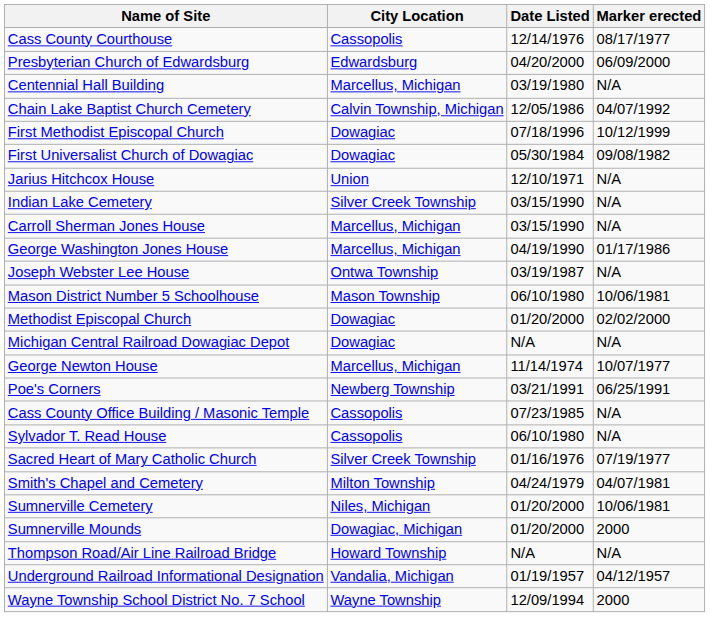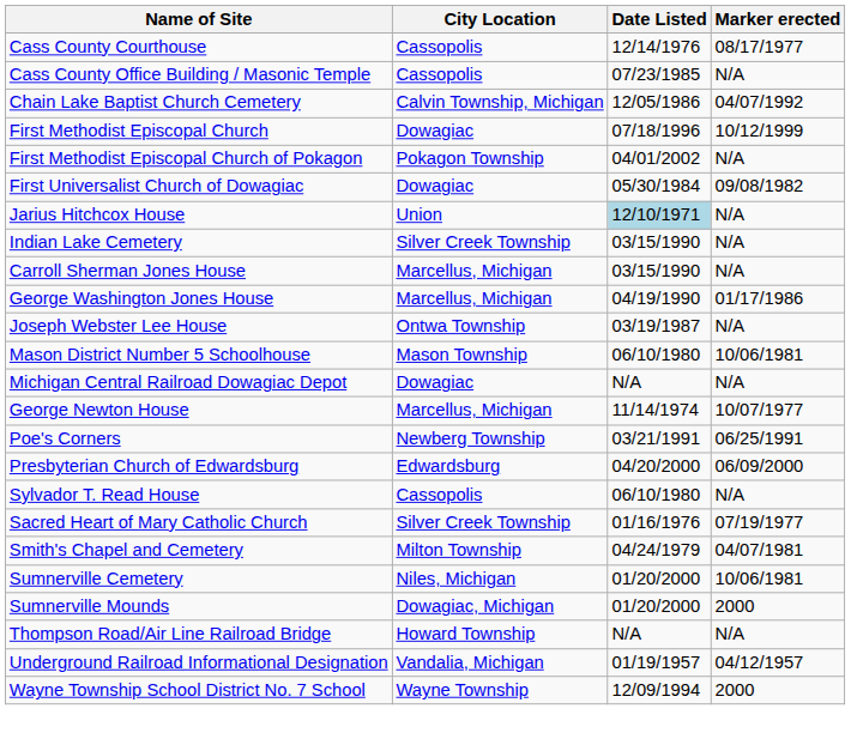 <table class="wikitable plainrowheaders">
 <tr>
 <th scope="col">Name of Site</th>
 <th scope="col">City Location</th>
 <th scope="col">Date Listed</th>
 <th scope="col">Marker erected</th>
 </tr>
 <tr>
 <td scope="row"><a href='#'>Cass County Courthouse</a></td>
 <td><a href='#'>Cassopolis</a></td>
 <td>12/14/1976</td>
 <td>08/17/1977</td>
 </tr>
 <tr>
-<td scope="row"><a href='#'>Presbyterian Church of Edwardsburg</a></td>
-<td><a href='#'>Edwardsburg</a></td>
-<td>04/20/2000</td>
-<td>06/09/2000</td>
-</tr>
-<tr>
-<td scope="row"><a href='#'>Centennial Hall Building</a></td>
-<td><a href='#'>Marcellus, Michigan</a></td>
-<td>03/19/1980</td>
+<td scope="row"><a href='#'>Cass County Office Building / Masonic Temple</a></td>
+<td><a href='#'>Cassopolis</a></td>
+<td>07/23/1985</td>
 <td>N/A</td>
 </tr>
 <tr>
 <td scope="row"><a href='#'>Chain Lake Baptist Church Cemetery</a></td>
 <td><a href='#'>Calvin Township, Michigan</a></td>
 <td>12/05/1986</td>
 <td>04/07/1992</td>
 </tr>
 <tr>
 <td scope="row"><a href='#'>First Methodist Episcopal Church</a></td>
 <td><a href='#'>Dowagiac</a></td>
 <td>07/18/1996</td>
 <td>10/12/1999</td>
 </tr>
 <tr>
+<td scope="row"><a href='#'>First Methodist Episcopal Church of Pokagon</a></td>
+<td><a href='#'>Pokagon Township</a></td>
+<td>04/01/2002</td>
+<td>N/A</td>
+</tr>
+<tr>
 <td scope="row"><a href='#'>First Universalist Church of Dowagiac</a></td>
 <td><a href='#'>Dowagiac</a></td>
 <td>05/30/1984</td>
 <td>09/08/1982</td>
 </tr>
 <tr>
 <td scope="row"><a href='#'>Jarius Hitchcox House</a></td>
 <td><a href='#'>Union</a></td>
-<td>12/10/1971</td>
+<td style="background: lightblue;">12/10/1971</td>
 <td>N/A</td>
 </tr>
 <tr>
 <td scope="row"><a href='#'>Indian Lake Cemetery</a></td>
 <td><a href='#'>Silver Creek Township</a></td>
 <td>03/15/1990</td>
 <td>N/A</td>
 </tr>
 <tr>
 <td scope="row"><a href='#'>Carroll Sherman Jones House</a></td>
 <td><a href='#'>Marcellus, Michigan</a></td>
 <td>03/15/1990</td>
 <td>N/A</td>
 </tr>
 <tr>
 <td scope="row"><a href='#'>George Washington Jones House</a></td>
 <td><a href='#'>Marcellus, Michigan</a></td>
 <td>04/19/1990</td>
 <td>01/17/1986</td>
 </tr>
 <tr>
 <td scope="row"><a href='#'>Joseph Webster Lee House</a></td>
 <td><a href='#'>Ontwa Township</a></td>
 <td>03/19/1987</td>
 <td>N/A</td>
 </tr>
 <tr>
 <td scope="row"><a href='#'>Mason District Number 5 Schoolhouse</a></td>
 <td><a href='#'>Mason Township</a></td>
 <td>06/10/1980</td>
 <td>10/06/1981</td>
 </tr>
 <tr>
-<td scope="row"><a href='#'>Methodist Episcopal Church</a></td>
-<td><a href='#'>Dowagiac</a></td>
-<td>01/20/2000</td>
-<td>02/02/2000</td>
-</tr>
-<tr>
 <td scope="row"><a href='#'>Michigan Central Railroad Dowagiac Depot</a></td>
 <td><a href='#'>Dowagiac</a></td>
 <td>N/A</td>
 <td>N/A</td>
 </tr>
 <tr>
 <td scope="row"><a href='#'>George Newton House</a></td>
 <td><a href='#'>Marcellus, Michigan</a></td>
 <td>11/14/1974</td>
 <td>10/07/1977</td>
 </tr>
 <tr>
 <td scope="row"><a href='#'>Poe's Corners</a></td>
 <td><a href='#'>Newberg Township</a></td>
 <td>03/21/1991</td>
 <td>06/25/1991</td>
 </tr>
 <tr>
-<td scope="row"><a href='#'>Cass County Office Building / Masonic Temple</a></td>
-<td><a href='#'>Cassopolis</a></td>
-<td>07/23/1985</td>
-<td>N/A</td>
+<td scope="row"><a href='#'>Presbyterian Church of Edwardsburg</a></td>
+<td><a href='#'>Edwardsburg</a></td>
+<td>04/20/2000</td>
+<td>06/09/2000</td>
 </tr>
 <tr>
 <td scope="row"><a href='#'>Sylvador T. Read House</a></td>
 <td><a href='#'>Cassopolis</a></td>
 <td>06/10/1980</td>
 <td>N/A</td>
 </tr>
 <tr>
 <td scope="row"><a href='#'>Sacred Heart of Mary Catholic Church</a></td>
 <td><a href='#'>Silver Creek Township</a></td>
 <td>01/16/1976</td>
 <td>07/19/1977</td>
 </tr>
 <tr>
 <td scope="row"><a href='#'>Smith's Chapel and Cemetery</a></td>
 <td><a href='#'>Milton Township</a></td>
 <td>04/24/1979</td>
 <td>04/07/1981</td>
 </tr>
 <tr>
 <td scope="row"><a href='#'>Sumnerville Cemetery</a></td>
 <td><a href='#'>Niles, Michigan</a></td>
 <td>01/20/2000</td>
 <td>10/06/1981</td>
 </tr>
 <tr>
 <td scope="row"><a href='#'>Sumnerville Mounds</a></td>
 <td><a href='#'>Dowagiac, Michigan</a></td>
 <td>01/20/2000</td>
 <td>2000</td>
 </tr>
 <tr>
 <td scope="row"><a href='#'>Thompson Road/Air Line Railroad Bridge</a></td>
 <td><a href='#'>Howard Township</a></td>
 <td>N/A</td>
 <td>N/A</td>
 </tr>
 <tr>
 <td scope="row"><a href='#'>Underground Railroad Informational Designation</a></td>
 <td><a href='#'>Vandalia, Michigan</a></td>
 <td>01/19/1957</td>
 <td>04/12/1957</td>
 </tr>
 <tr>
 <td scope="row"><a href='#'>Wayne Township School District No. 7 School</a></td>
 <td><a href='#'>Wayne Township</a></td>
 <td>12/09/1994</td>
 <td>2000</td>
 </tr>
 </table>
